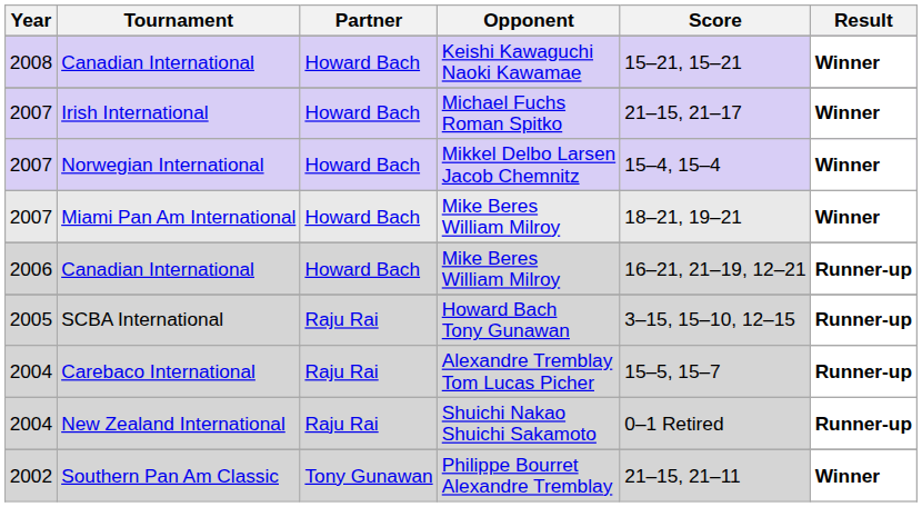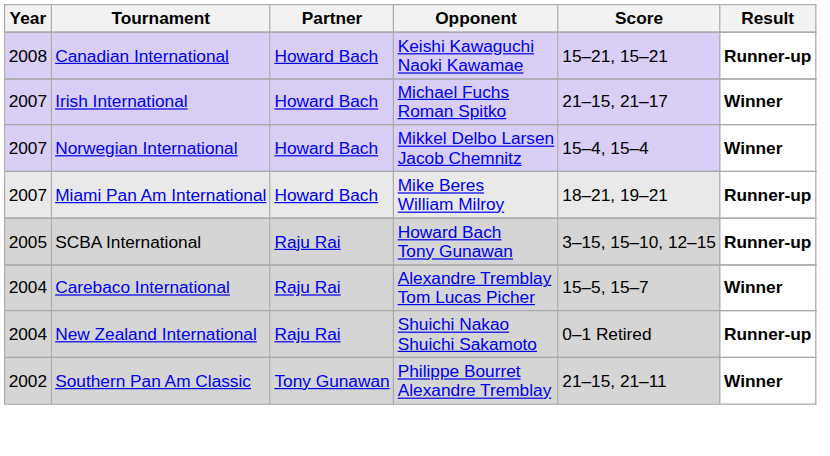 <table class="sortable wikitable" style="font-size: 90%;">
 <tr>
 <th>Year</th>
 <th>Tournament</th>
 <th>Partner</th>
 <th>Opponent</th>
 <th>Score</th>
 <th>Result</th>
 </tr>
 <tr>
 </tr>
 <tr style="background:#D8CEF6">
 <td align="center">2008</td>
 <td align="left"><a href='#'>Canadian International</a></td>
 <td align="left"> <a href='#'>Howard Bach</a></td>
 <td align="left"> <a href='#'>Keishi Kawaguchi</a><br> <a href='#'>Naoki Kawamae</a></td>
 <td align="left">15–21, 15–21</td>
-<td style="text-align:left; background:white"> <strong>Winner</strong></td>
+<td style="text-align:left; background:white"> <strong>Runner-up</strong></td>
 </tr>
 <tr>
 </tr>
 <tr style="background:#D8CEF6">
 <td align="center">2007</td>
 <td align="left"><a href='#'>Irish International</a></td>
 <td align="left"> <a href='#'>Howard Bach</a></td>
 <td align="left"> <a href='#'>Michael Fuchs</a><br> <a href='#'>Roman Spitko</a></td>
 <td align="left">21–15, 21–17</td>
 <td style="text-align:left; background:white"> <strong>Winner</strong></td>
 </tr>
 <tr>
 </tr>
 <tr style="background:#D8CEF6">
 <td align="center">2007</td>
 <td align="left"><a href='#'>Norwegian International</a></td>
 <td align="left"> <a href='#'>Howard Bach</a></td>
 <td align="left"> <a href='#'>Mikkel Delbo Larsen</a><br> <a href='#'>Jacob Chemnitz</a></td>
 <td align="left">15–4, 15–4</td>
 <td style="text-align:left; background:white"> <strong>Winner</strong></td>
 </tr>
 <tr>
 </tr>
 <tr style="background:#E9E9E9">
 <td align="center">2007</td>
 <td align="left"><a href='#'>Miami Pan Am International</a></td>
 <td align="left"> <a href='#'>Howard Bach</a></td>
 <td align="left"> <a href='#'>Mike Beres</a><br> <a href='#'>William Milroy</a></td>
 <td align="left">18–21, 19–21</td>
-<td style="text-align:left; background:white"> <strong>Winner</strong></td>
+<td style="text-align:left; background:white"> <strong>Runner-up</strong></td>
 </tr>
 <tr>
-</tr>
-<tr style="background:#D5D5D5">
-<td align="center">2006</td>
-<td align="left"><a href='#'>Canadian International</a></td>
-<td align="left"> <a href='#'>Howard Bach</a></td>
-<td align="left"> <a href='#'>Mike Beres</a><br> <a href='#'>William Milroy</a></td>
-<td align="left">16–21, 21–19, 12–21</td>
-<td style="text-align:left; background:white"> <strong>Runner-up</strong></td>
 </tr>
 <tr>
 </tr>
 <tr style="background:#D5D5D5">
 <td align="center">2005</td>
 <td align="left">SCBA International</td>
 <td align="left"> <a href='#'>Raju Rai</a></td>
 <td align="left"> <a href='#'>Howard Bach</a><br> <a href='#'>Tony Gunawan</a></td>
 <td align="left">3–15, 15–10, 12–15</td>
 <td style="text-align:left; background:white"> <strong>Runner-up</strong></td>
 </tr>
 <tr>
 </tr>
 <tr style="background:#D5D5D5">
 <td align="center">2004</td>
 <td align="left"><a href='#'>Carebaco International</a></td>
 <td align="left"> <a href='#'>Raju Rai</a></td>
 <td align="left"> <a href='#'>Alexandre Tremblay</a><br> <a href='#'>Tom Lucas Picher</a></td>
 <td align="left">15–5, 15–7</td>
-<td style="text-align:left; background:white"> <strong>Runner-up</strong></td>
+<td style="text-align:left; background:white"> <strong>Winner</strong></td>
 </tr>
 <tr>
 </tr>
 <tr style="background:#D5D5D5">
 <td align="center">2004</td>
 <td align="left"><a href='#'>New Zealand International</a></td>
 <td align="left"> <a href='#'>Raju Rai</a></td>
 <td align="left"> <a href='#'>Shuichi Nakao</a><br> <a href='#'>Shuichi Sakamoto</a></td>
 <td align="left">0–1 Retired</td>
 <td style="text-align:left; background:white"> <strong>Runner-up</strong></td>
 </tr>
 <tr>
 </tr>
 <tr style="background:#D5D5D5">
 <td align="center">2002</td>
 <td align="left"><a href='#'>Southern Pan Am Classic</a></td>
 <td align="left"> <a href='#'>Tony Gunawan</a></td>
 <td align="left"> <a href='#'>Philippe Bourret</a><br> <a href='#'>Alexandre Tremblay</a></td>
 <td align="left">21–15, 21–11</td>
 <td style="text-align:left; background:white"> <strong>Winner</strong></td>
 </tr>
 </table>
